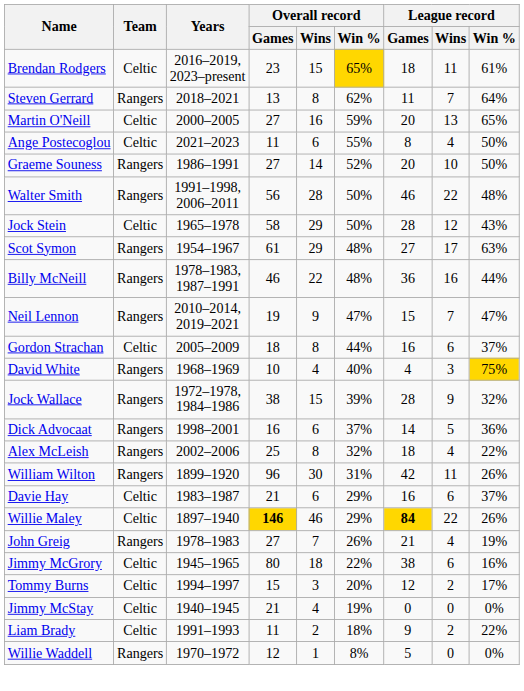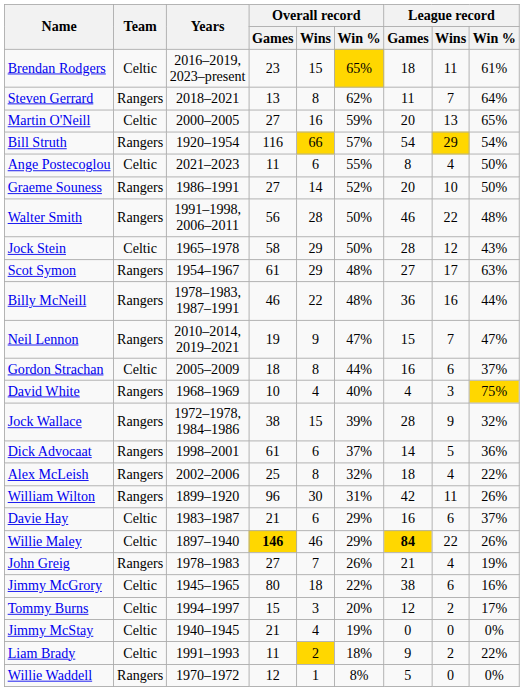 <table class="wikitable sortable collapsible" style="text-align: center">
 <tr>
 <th rowspan="2">Name</th>
 <th rowspan="2">Team</th>
 <th rowspan="2">Years</th>
 <th colspan="3">Overall record</th>
 <th colspan="3">League record</th>
 </tr>
 <tr>
 <th>Games</th>
 <th>Wins</th>
 <th>Win %</th>
 <th>Games</th>
 <th>Wins</th>
 <th>Win %</th>
 </tr>
 <tr>
 <td align=left> <a href='#'>Brendan Rodgers</a></td>
 <td>Celtic</td>
 <td>2016–2019,<br>2023–present</td>
 <td>23</td>
 <td>15</td>
 <td bgcolor=gold>65%</td>
 <td>18</td>
 <td>11</td>
 <td>61%</td>
 </tr>
 <tr>
 <td align=left> <a href='#'>Steven Gerrard</a></td>
 <td>Rangers</td>
 <td>2018–2021</td>
 <td>13</td>
 <td>8</td>
 <td>62%</td>
 <td>11</td>
 <td>7</td>
 <td>64%</td>
 </tr>
 <tr>
 <td align=left> <a href='#'>Martin O'Neill</a></td>
 <td>Celtic</td>
 <td>2000–2005</td>
 <td>27</td>
 <td>16</td>
 <td>59%</td>
 <td>20</td>
 <td>13</td>
 <td>65%</td>
+</tr>
+<tr>
+<td align=left><a href='#'>Bill Struth</a></td>
+<td>Rangers</td>
+<td>1920–1954</td>
+<td>116</td>
+<td bgcolor=gold>66</td>
+<td>57%</td>
+<td>54</td>
+<td bgcolor=gold>29</td>
+<td>54%</td>
 </tr>
 <tr>
 <td align=left> <a href='#'>Ange Postecoglou</a></td>
 <td>Celtic</td>
 <td>2021–2023</td>
 <td>11</td>
 <td>6</td>
 <td>55%</td>
 <td>8</td>
 <td>4</td>
 <td>50%</td>
 </tr>
 <tr>
 <td align=left><a href='#'>Graeme Souness</a></td>
 <td>Rangers</td>
 <td>1986–1991</td>
 <td>27</td>
 <td>14</td>
 <td>52%</td>
 <td>20</td>
 <td>10</td>
 <td>50%</td>
 </tr>
 <tr>
 <td align=left><a href='#'>Walter Smith</a></td>
 <td>Rangers</td>
 <td>1991–1998,<br>2006–2011</td>
 <td>56</td>
 <td>28</td>
 <td>50%</td>
 <td>46</td>
 <td>22</td>
 <td>48%</td>
 </tr>
 <tr>
 <td align=left><a href='#'>Jock Stein</a></td>
 <td>Celtic</td>
 <td>1965–1978</td>
 <td>58</td>
 <td>29</td>
 <td>50%</td>
 <td>28</td>
 <td>12</td>
 <td>43%</td>
 </tr>
 <tr>
 <td align=left><a href='#'>Scot Symon</a></td>
 <td>Rangers</td>
 <td>1954–1967</td>
 <td>61</td>
 <td>29</td>
 <td>48%</td>
 <td>27</td>
 <td>17</td>
 <td>63%</td>
 </tr>
 <tr>
 <td align=left><a href='#'>Billy McNeill</a></td>
 <td>Rangers</td>
 <td>1978–1983,<br>1987–1991</td>
 <td>46</td>
 <td>22</td>
 <td>48%</td>
 <td>36</td>
 <td>16</td>
 <td>44%</td>
 </tr>
 <tr>
 <td align=left> <a href='#'>Neil Lennon</a></td>
 <td>Rangers</td>
 <td>2010–2014,<br>2019–2021</td>
 <td>19</td>
 <td>9</td>
 <td>47%</td>
 <td>15</td>
 <td>7</td>
 <td>47%</td>
 </tr>
 <tr>
 <td align=left><a href='#'>Gordon Strachan</a></td>
 <td>Celtic</td>
 <td>2005–2009</td>
 <td>18</td>
 <td>8</td>
 <td>44%</td>
 <td>16</td>
 <td>6</td>
 <td>37%</td>
 </tr>
 <tr>
 <td align=left><a href='#'>David White</a></td>
 <td>Rangers</td>
 <td>1968–1969</td>
 <td>10</td>
 <td>4</td>
 <td>40%</td>
 <td>4</td>
 <td>3</td>
 <td bgcolor=gold>75%</td>
 </tr>
 <tr>
 <td align=left><a href='#'>Jock Wallace</a></td>
 <td>Rangers</td>
 <td>1972–1978,<br>1984–1986</td>
 <td>38</td>
 <td>15</td>
 <td>39%</td>
 <td>28</td>
 <td>9</td>
 <td>32%</td>
 </tr>
 <tr>
 <td align=left> <a href='#'>Dick Advocaat</a></td>
 <td>Rangers</td>
 <td>1998–2001</td>
-<td>16</td>
+<td>61</td>
 <td>6</td>
 <td>37%</td>
 <td>14</td>
 <td>5</td>
 <td>36%</td>
 </tr>
 <tr>
 <td align=left><a href='#'>Alex McLeish</a></td>
 <td>Rangers</td>
 <td>2002–2006</td>
 <td>25</td>
 <td>8</td>
 <td>32%</td>
 <td>18</td>
 <td>4</td>
 <td>22%</td>
 </tr>
 <tr>
 <td align=left><a href='#'>William Wilton</a></td>
 <td>Rangers</td>
 <td>1899–1920</td>
 <td>96</td>
 <td>30</td>
 <td>31%</td>
 <td>42</td>
 <td>11</td>
 <td>26%</td>
 </tr>
 <tr>
 <td align=left><a href='#'>Davie Hay</a></td>
 <td>Celtic</td>
 <td>1983–1987</td>
 <td>21</td>
 <td>6</td>
 <td>29%</td>
 <td>16</td>
 <td>6</td>
 <td>37%</td>
 </tr>
 <tr>
 <td align=left><a href='#'>Willie Maley</a></td>
 <td>Celtic</td>
 <td>1897–1940</td>
 <td bgcolor=gold><strong>146</strong></td>
 <td>46</td>
 <td>29%</td>
 <td bgcolor=gold><strong>84</strong></td>
 <td>22</td>
 <td>26%</td>
 </tr>
 <tr>
 <td align=left><a href='#'>John Greig</a></td>
 <td>Rangers</td>
 <td>1978–1983</td>
 <td>27</td>
 <td>7</td>
 <td>26%</td>
 <td>21</td>
 <td>4</td>
 <td>19%</td>
 </tr>
 <tr>
 <td align=left><a href='#'>Jimmy McGrory</a></td>
 <td>Celtic</td>
 <td>1945–1965</td>
 <td>80</td>
 <td>18</td>
 <td>22%</td>
 <td>38</td>
 <td>6</td>
 <td>16%</td>
 </tr>
 <tr>
 <td align=left><a href='#'>Tommy Burns</a></td>
 <td>Celtic</td>
 <td>1994–1997</td>
 <td>15</td>
 <td>3</td>
 <td>20%</td>
 <td>12</td>
 <td>2</td>
 <td>17%</td>
 </tr>
 <tr>
 <td align=left><a href='#'>Jimmy McStay</a></td>
 <td>Celtic</td>
 <td>1940–1945</td>
 <td>21</td>
 <td>4</td>
 <td>19%</td>
 <td>0</td>
 <td>0</td>
 <td>0%</td>
 </tr>
 <tr>
 <td align=left> <a href='#'>Liam Brady</a></td>
 <td>Celtic</td>
 <td>1991–1993</td>
 <td>11</td>
-<td>2</td>
+<td style="background: gold;">2</td>
 <td>18%</td>
 <td>9</td>
 <td>2</td>
 <td>22%</td>
 </tr>
 <tr>
 <td align=left><a href='#'>Willie Waddell</a></td>
 <td>Rangers</td>
 <td>1970–1972</td>
 <td>12</td>
 <td>1</td>
 <td>8%</td>
 <td>5</td>
 <td>0</td>
 <td>0%</td>
 </tr>
 </table>
